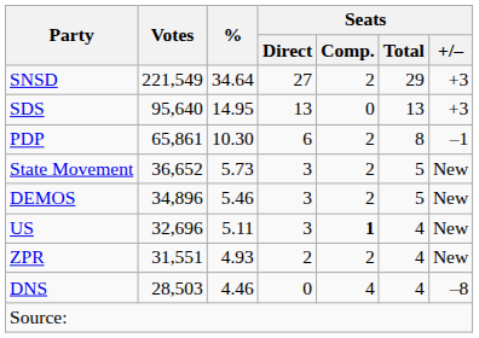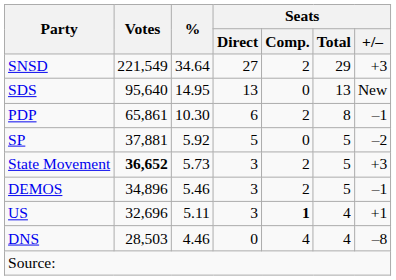 <table class=wikitable style=text-align:right>
 <tr>
 <th rowspan=2>Party</th>
 <th rowspan=2>Votes</th>
 <th rowspan=2>%</th>
 <th colspan=4>Seats</th>
 </tr>
 <tr>
 <th>Direct</th>
 <th>Comp.</th>
 <th>Total</th>
 <th>+/–</th>
 </tr>
 <tr>
 <td align=left><a href='#'>SNSD</a></td>
 <td>221,549</td>
 <td>34.64</td>
 <td>27</td>
 <td>2</td>
 <td>29</td>
 <td>+3</td>
 </tr>
 <tr>
 <td align=left><a href='#'>SDS</a></td>
 <td>95,640</td>
 <td>14.95</td>
 <td>13</td>
 <td>0</td>
 <td>13</td>
-<td>+3</td>
+<td>New</td>
 </tr>
 <tr>
 <td align=left><a href='#'>PDP</a></td>
 <td>65,861</td>
 <td>10.30</td>
 <td>6</td>
 <td>2</td>
 <td>8</td>
 <td>–1</td>
 </tr>
 <tr>
+<td align=left><a href='#'>SP</a></td>
+<td>37,881</td>
+<td>5.92</td>
+<td>5</td>
+<td>0</td>
+<td>5</td>
+<td>–2</td>
+</tr>
+<tr>
 <td align=left><a href='#'>State Movement</a></td>
-<td>36,652</td>
+<td><strong>36,652</strong></td>
 <td>5.73</td>
 <td>3</td>
 <td>2</td>
 <td>5</td>
-<td>New</td>
+<td>+3</td>
 </tr>
 <tr>
 <td align=left><a href='#'>DEMOS</a></td>
 <td>34,896</td>
 <td>5.46</td>
 <td>3</td>
 <td>2</td>
 <td>5</td>
-<td>New</td>
+<td>–1</td>
 </tr>
 <tr>
 <td align=left><a href='#'>US</a></td>
 <td>32,696</td>
 <td>5.11</td>
 <td>3</td>
 <td><strong>1</strong></td>
 <td>4</td>
-<td>New</td>
-</tr>
-<tr>
-<td align=left><a href='#'>ZPR</a></td>
-<td>31,551</td>
-<td>4.93</td>
-<td>2</td>
-<td>2</td>
-<td>4</td>
-<td>New</td>
+<td>+1</td>
 </tr>
 <tr>
 <td align=left><a href='#'>DNS</a></td>
 <td>28,503</td>
 <td>4.46</td>
 <td>0</td>
 <td>4</td>
 <td>4</td>
 <td>–8</td>
 </tr>
 <tr>
 <td align=left colspan=7>Source: </td>
 </tr>
 </table>
